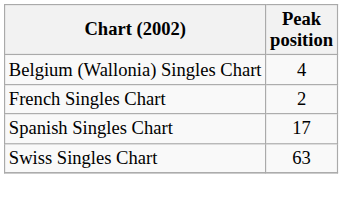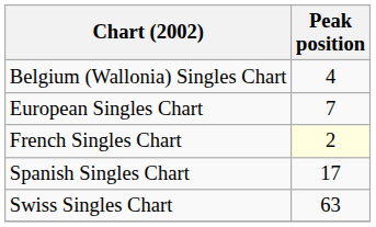 <table class="wikitable sortable">
 <tr>
 <th>Chart (2002)</th>
 <th>Peak<br>position</th>
 </tr>
 <tr>
 <td>Belgium (Wallonia) Singles Chart</td>
 <td align="center">4</td>
 </tr>
 <tr>
+<td>European Singles Chart</td>
+<td align="center">7</td>
+</tr>
+<tr>
 <td>French Singles Chart</td>
-<td align="center">2</td>
+<td align="center" style="background: lightyellow;">2</td>
 </tr>
 <tr>
 <td>Spanish Singles Chart</td>
 <td align="center">17</td>
 </tr>
 <tr>
 <td>Swiss Singles Chart</td>
 <td align="center">63</td>
 </tr>
 <tr>
 </tr>
 </table>
